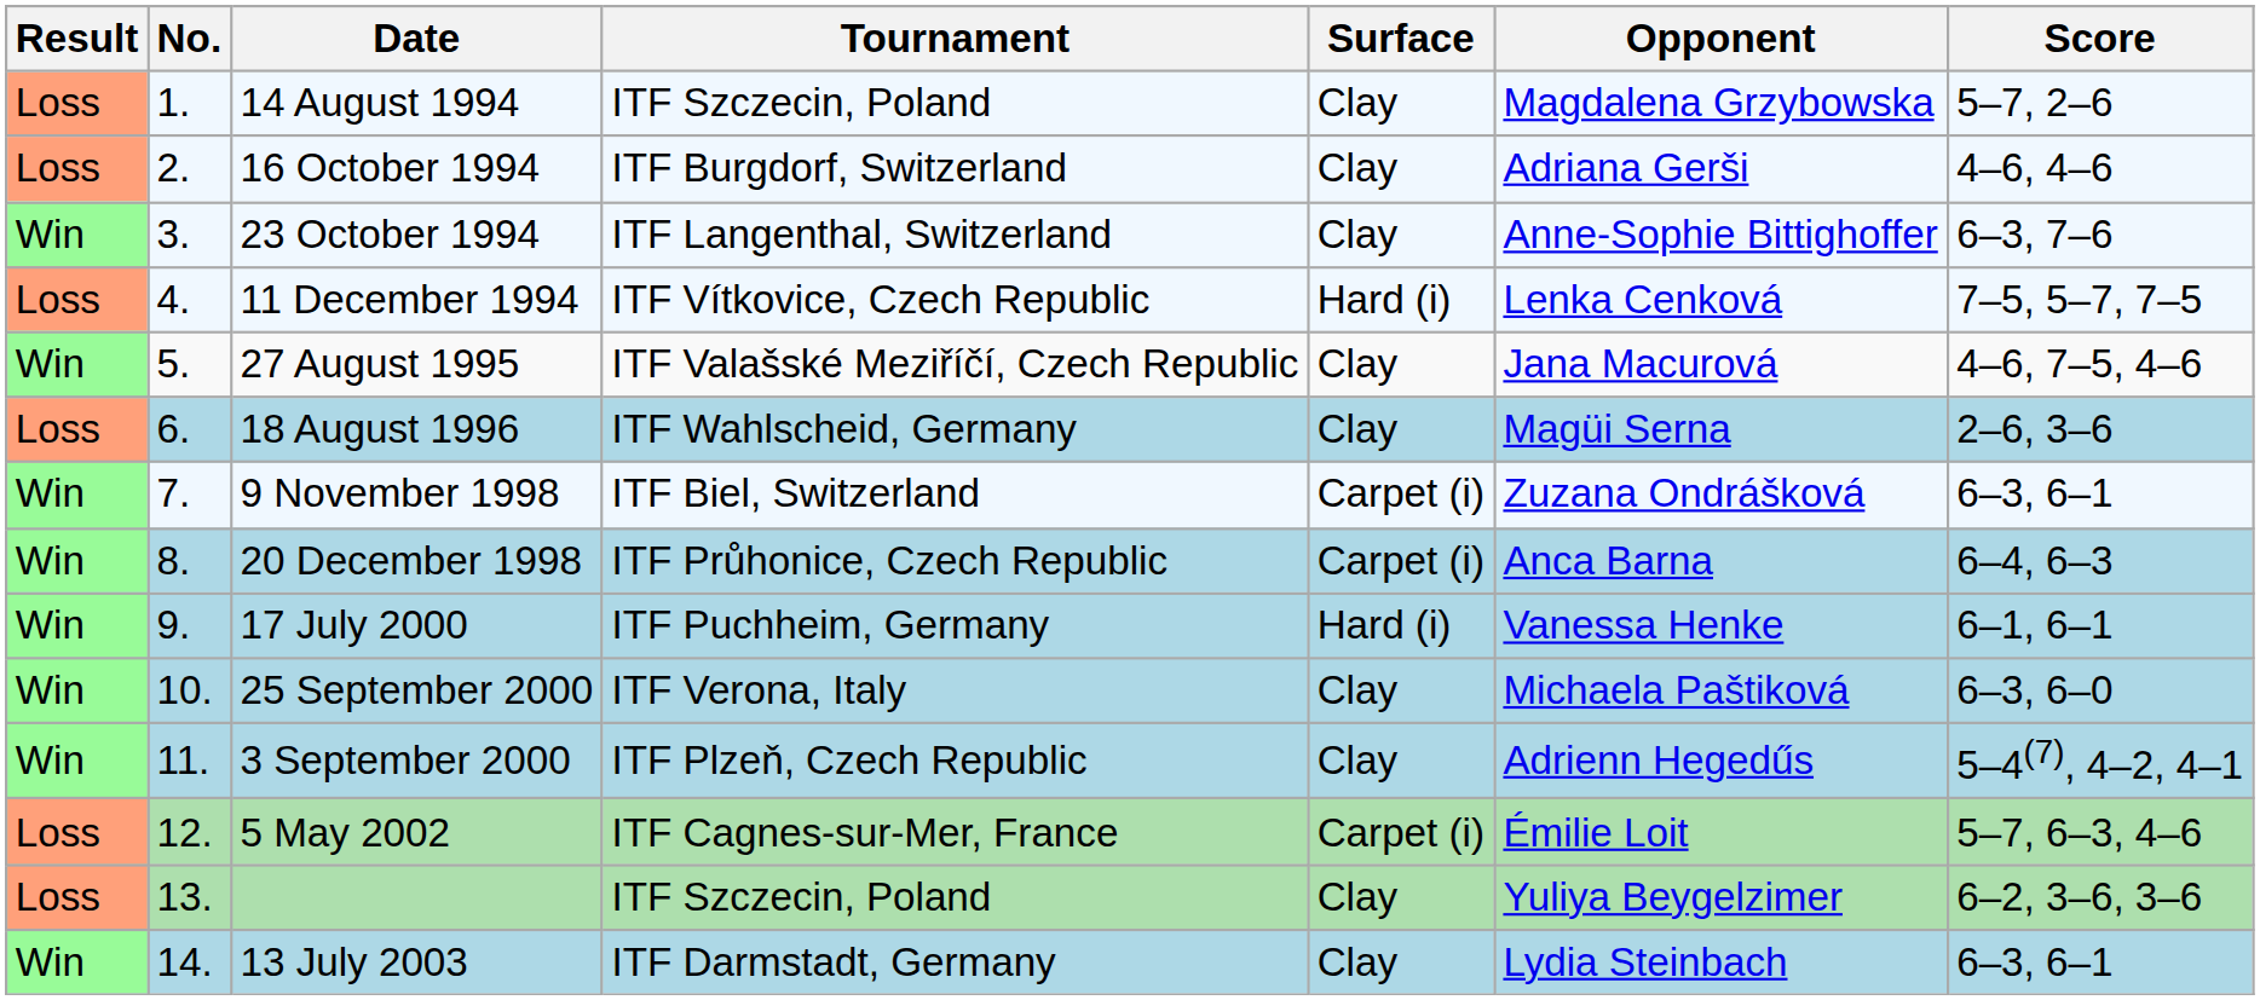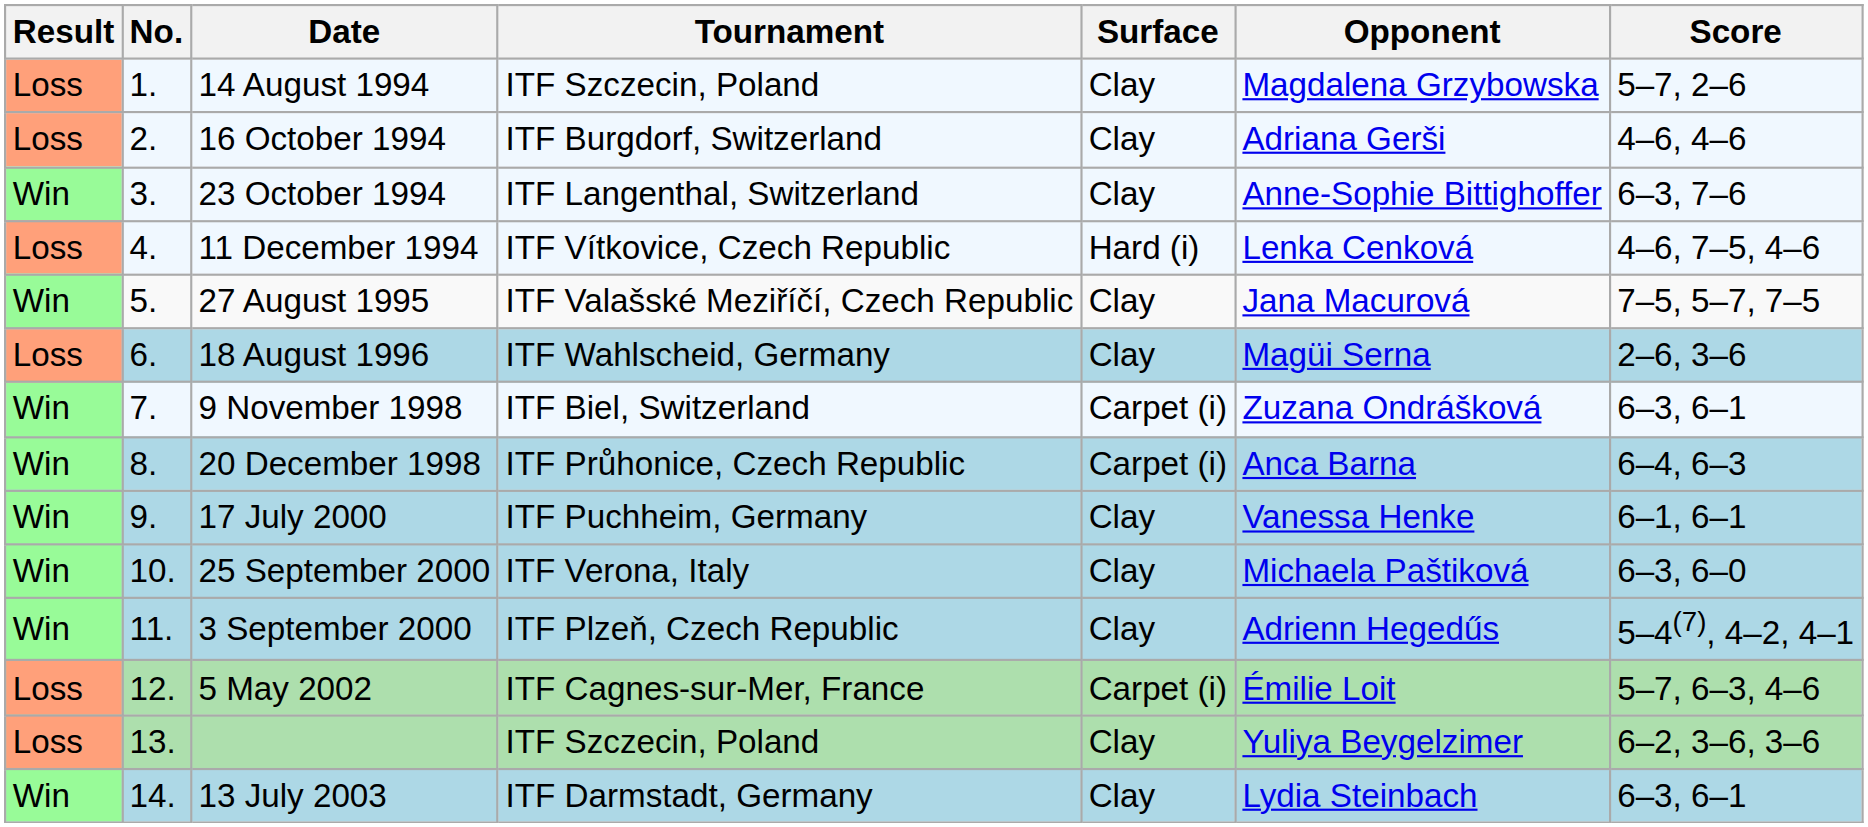 <table class="sortable wikitable" style=font-size:97%>
 <tr>
 <th>Result</th>
 <th>No.</th>
 <th>Date</th>
 <th>Tournament</th>
 <th>Surface</th>
 <th>Opponent</th>
 <th>Score</th>
 </tr>
 <tr style="background:#f0f8ff;">
 <td style="background:#ffa07a;">Loss</td>
 <td>1.</td>
 <td>14 August 1994</td>
 <td>ITF Szczecin, Poland</td>
 <td>Clay</td>
 <td> <a href='#'>Magdalena Grzybowska</a></td>
 <td>5–7, 2–6</td>
 </tr>
 <tr style="background:#f0f8ff;">
 <td style="background:#ffa07a;">Loss</td>
 <td>2.</td>
 <td>16 October 1994</td>
 <td>ITF Burgdorf, Switzerland</td>
 <td>Clay</td>
 <td> <a href='#'>Adriana Gerši</a></td>
 <td>4–6, 4–6</td>
 </tr>
 <tr style="background:#f0f8ff;">
 <td style="background:#98fb98;">Win</td>
 <td>3.</td>
 <td>23 October 1994</td>
 <td>ITF Langenthal, Switzerland</td>
 <td>Clay</td>
 <td> <a href='#'>Anne-Sophie Bittighoffer</a></td>
 <td>6–3, 7–6</td>
 </tr>
 <tr bgcolor="#f0f8ff">
 <td style="background:#ffa07a;">Loss</td>
 <td>4.</td>
 <td>11 December 1994</td>
 <td>ITF Vítkovice, Czech Republic</td>
 <td>Hard (i)</td>
 <td> <a href='#'>Lenka Cenková</a></td>
-<td>7–5, 5–7, 7–5</td>
+<td>4–6, 7–5, 4–6</td>
 </tr>
 <tr>
 <td style="background:#98fb98;">Win</td>
 <td>5.</td>
 <td>27 August 1995</td>
 <td>ITF Valašské Meziříčí, Czech Republic</td>
 <td>Clay</td>
 <td> <a href='#'>Jana Macurová</a></td>
-<td>4–6, 7–5, 4–6</td>
+<td>7–5, 5–7, 7–5</td>
 </tr>
 <tr style="background:lightblue;">
 <td style="background:#ffa07a;">Loss</td>
 <td>6.</td>
 <td>18 August 1996</td>
 <td>ITF Wahlscheid, Germany</td>
 <td>Clay</td>
 <td> <a href='#'>Magüi Serna</a></td>
 <td>2–6, 3–6</td>
 </tr>
 <tr style="background:#f0f8ff;">
 <td style="background:#98fb98;">Win</td>
 <td>7.</td>
 <td>9 November 1998</td>
 <td>ITF Biel, Switzerland</td>
 <td>Carpet (i)</td>
 <td> <a href='#'>Zuzana Ondrášková</a></td>
 <td>6–3, 6–1</td>
 </tr>
 <tr bgcolor="lightblue">
 <td style="background:#98fb98;">Win</td>
 <td>8.</td>
 <td>20 December 1998</td>
 <td>ITF Průhonice, Czech Republic</td>
 <td>Carpet (i)</td>
 <td> <a href='#'>Anca Barna</a></td>
 <td>6–4, 6–3</td>
 </tr>
 <tr style="background:lightblue;">
 <td style="background:#98fb98;">Win</td>
 <td>9.</td>
 <td>17 July 2000</td>
 <td>ITF Puchheim, Germany</td>
-<td>Hard (i)</td>
+<td>Clay</td>
 <td> <a href='#'>Vanessa Henke</a></td>
 <td>6–1, 6–1</td>
 </tr>
 <tr bgcolor="lightblue">
 <td style="background:#98fb98;">Win</td>
 <td>10.</td>
 <td>25 September 2000</td>
 <td>ITF Verona, Italy</td>
 <td>Clay</td>
 <td> <a href='#'>Michaela Paštiková</a></td>
 <td>6–3, 6–0</td>
 </tr>
 <tr style="background:lightblue;">
 <td style="background:#98fb98;">Win</td>
 <td>11.</td>
 <td>3 September 2000</td>
 <td>ITF Plzeň, Czech Republic</td>
 <td>Clay</td>
 <td> <a href='#'>Adrienn Hegedűs</a></td>
 <td>5–4<sup>(7)</sup>, 4–2, 4–1</td>
 </tr>
 <tr style="background:#addfad;">
 <td style="background:#ffa07a;">Loss</td>
 <td>12.</td>
 <td>5 May 2002</td>
 <td>ITF Cagnes-sur-Mer, France</td>
 <td>Carpet (i)</td>
 <td> <a href='#'>Émilie Loit</a></td>
 <td>5–7, 6–3, 4–6</td>
 </tr>
 <tr style="background:#addfad;">
 <td style="background:#ffa07a;">Loss</td>
 <td>13.</td>
 <td></td>
 <td>ITF Szczecin, Poland</td>
 <td>Clay</td>
 <td> <a href='#'>Yuliya Beygelzimer</a></td>
 <td>6–2, 3–6, 3–6</td>
 </tr>
 <tr style="background:lightblue;">
 <td style="background:#98fb98;">Win</td>
 <td>14.</td>
 <td>13 July 2003</td>
 <td>ITF Darmstadt, Germany</td>
 <td>Clay</td>
 <td> <a href='#'>Lydia Steinbach</a></td>
 <td>6–3, 6–1</td>
 </tr>
 </table>
